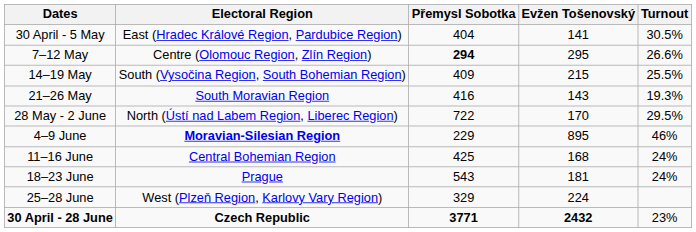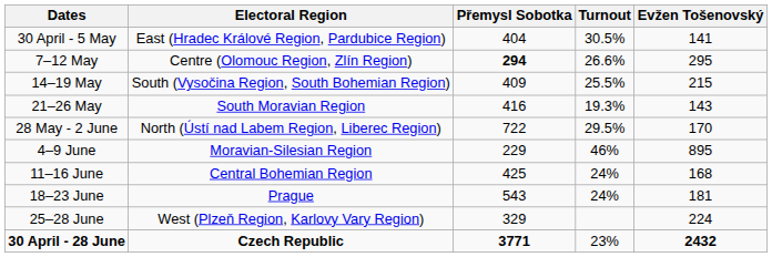 <table class="wikitable" style=text-align:center>
 <tr>
 <th>Dates</th>
 <th>Electoral Region</th>
 <th>Přemysl Sobotka</th>
+<th>Turnout</th>
 <th>Evžen Tošenovský</th>
-<th>Turnout</th>
 </tr>
 <tr>
 <td>30 April - 5 May</td>
 <td>East (<a href='#'>Hradec Králové Region</a>, <a href='#'>Pardubice Region</a>)</td>
 <td>404</td>
+<td>30.5%</td>
 <td>141</td>
-<td>30.5%</td>
 </tr>
 <tr>
 <td>7–12 May</td>
 <td>Centre (<a href='#'>Olomouc Region</a>, <a href='#'>Zlín Region</a>)</td>
 <td><strong>294</strong></td>
+<td>26.6%</td>
 <td>295</td>
-<td>26.6%</td>
 </tr>
 <tr>
 <td>14–19 May</td>
 <td>South (<a href='#'>Vysočina Region</a>, <a href='#'>South Bohemian Region</a>)</td>
 <td>409</td>
+<td>25.5%</td>
 <td>215</td>
-<td>25.5%</td>
 </tr>
 <tr>
 <td>21–26 May</td>
 <td><a href='#'>South Moravian Region</a></td>
 <td>416</td>
+<td>19.3%</td>
 <td>143</td>
-<td>19.3%</td>
 </tr>
 <tr>
 <td>28 May - 2 June</td>
 <td>North (<a href='#'>Ústí nad Labem Region</a>, <a href='#'>Liberec Region</a>)</td>
 <td>722</td>
+<td>29.5%</td>
 <td>170</td>
-<td>29.5%</td>
 </tr>
 <tr>
 <td>4–9 June</td>
-<td><strong><a href='#'>Moravian-Silesian Region</a></strong></td>
+<td><a href='#'>Moravian-Silesian Region</a></td>
 <td>229</td>
+<td>46%</td>
 <td>895</td>
-<td>46%</td>
 </tr>
 <tr>
 <td>11–16 June</td>
 <td><a href='#'>Central Bohemian Region</a></td>
 <td>425</td>
+<td>24%</td>
 <td>168</td>
-<td>24%</td>
 </tr>
 <tr>
 <td>18–23 June</td>
 <td><a href='#'>Prague</a></td>
 <td>543</td>
+<td>24%</td>
 <td>181</td>
-<td>24%</td>
 </tr>
 <tr>
 <td>25–28 June</td>
 <td>West (<a href='#'>Plzeň Region</a>, <a href='#'>Karlovy Vary Region</a>)</td>
 <td>329</td>
+<td></td>
 <td>224</td>
-<td></td>
 </tr>
 <tr>
 <td><strong>30 April - 28 June</strong></td>
 <td><strong>Czech Republic</strong></td>
 <td><strong>3771</strong></td>
+<td>23%</td>
 <td><strong>2432</strong></td>
-<td>23%</td>
 </tr>
 </table>
